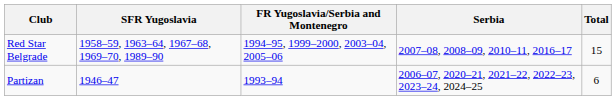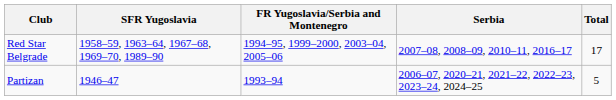 <table class="wikitable sortable">
 <tr>
 <th>Club</th>
 <th>SFR Yugoslavia</th>
 <th>FR Yugoslavia/Serbia and Montenegro</th>
 <th>Serbia</th>
 <th>Total</th>
 </tr>
 <tr>
 <td><a href='#'>Red Star Belgrade</a></td>
 <td><a href='#'>1958–59</a>, <a href='#'>1963–64</a>, <a href='#'>1967–68</a>, <a href='#'>1969–70</a>, <a href='#'>1989–90</a></td>
 <td><a href='#'>1994–95</a>, <a href='#'>1999–2000</a>, <a href='#'>2003–04</a>, <a href='#'>2005–06</a></td>
 <td><a href='#'>2007–08</a>, <a href='#'>2008–09</a>, <a href='#'>2010–11</a>, <a href='#'>2016–17</a></td>
-<td style="text-align:center">15</td>
+<td style="text-align:center">17</td>
 </tr>
 <tr>
 <td><a href='#'>Partizan</a></td>
 <td><a href='#'>1946–47</a></td>
 <td><a href='#'>1993–94</a></td>
 <td><a href='#'>2006–07</a>, <a href='#'>2020–21</a>, <a href='#'>2021–22</a>, <a href='#'>2022–23</a>, <a href='#'>2023–24</a>, 2024–25</td>
-<td style="text-align:center">6</td>
+<td style="text-align:center">5</td>
 </tr>
 </table>
